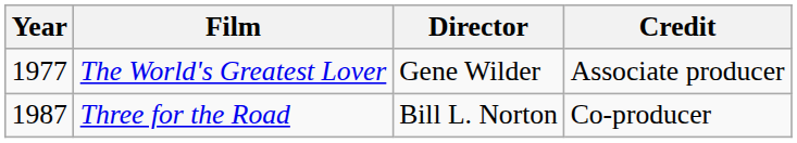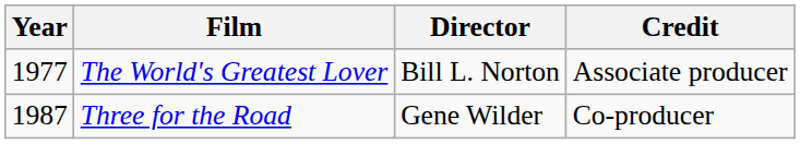 <table class="wikitable">
 <tr>
 <th>Year</th>
 <th>Film</th>
 <th>Director</th>
 <th>Credit</th>
 </tr>
 <tr>
 <td>1977</td>
 <td><em><a href='#'>The World's Greatest Lover</a></em></td>
-<td>Gene Wilder</td>
+<td>Bill L. Norton</td>
 <td>Associate producer</td>
 </tr>
 <tr>
 <td>1987</td>
 <td><em><a href='#'>Three for the Road</a></em></td>
-<td>Bill L. Norton</td>
+<td>Gene Wilder</td>
 <td>Co-producer</td>
 </tr>
 </table>
